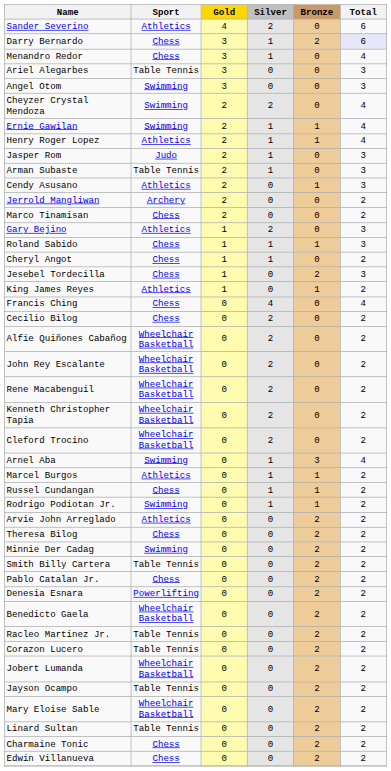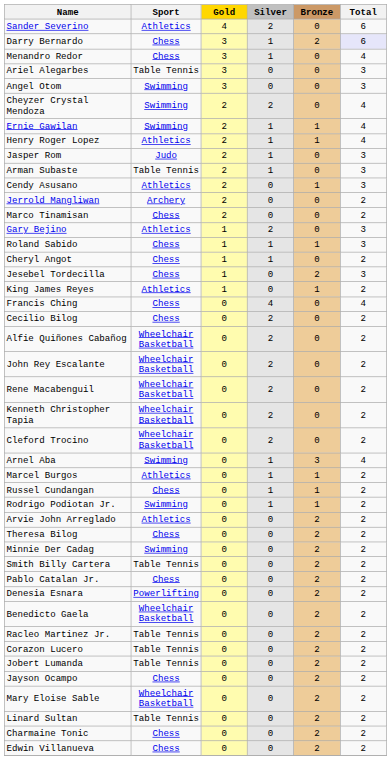 <table class="wikitable" style="text-align:center;">
 <tr>
 <th width=175>Name</th>
 <th width=50>Sport</th>
 <td bgcolor=gold width=60><strong>Gold</strong></td>
 <td bgcolor=silver width=60><strong>Silver</strong></td>
 <td bgcolor=#cc9966 width=60><strong>Bronze</strong></td>
 <th width=60>Total</th>
 </tr>
 <tr>
 <td align=left><a href='#'>Sander Severino</a></td>
 <td><a href='#'>Athletics</a></td>
 <td bgcolor=#fffcaf>4</td>
 <td bgcolor=#e5e5e5>2</td>
 <td bgcolor=#eecc99>0</td>
 <td>6</td>
 </tr>
 <tr>
 <td align=left>Darry Bernardo</td>
 <td><a href='#'>Chess</a></td>
 <td bgcolor=#fffcaf>3</td>
 <td bgcolor=#e5e5e5>1</td>
 <td bgcolor=#eecc99>2</td>
 <td style="background: lavender;">6</td>
 </tr>
 <tr>
 <td align=left>Menandro Redor</td>
 <td><a href='#'>Chess</a></td>
 <td bgcolor=#fffcaf>3</td>
 <td bgcolor=#e5e5e5>1</td>
 <td bgcolor=#eecc99>0</td>
 <td>4</td>
 </tr>
 <tr>
 <td align=left>Ariel Alegarbes</td>
 <td>Table Tennis</td>
 <td bgcolor=#fffcaf>3</td>
 <td bgcolor=#e5e5e5>0</td>
 <td bgcolor=#eecc99>0</td>
 <td>3</td>
 </tr>
 <tr>
 <td align=left>Angel Otom</td>
 <td><a href='#'>Swimming</a></td>
 <td bgcolor=#fffcaf>3</td>
 <td bgcolor=#e5e5e5>0</td>
 <td bgcolor=#eecc99>0</td>
 <td>3</td>
 </tr>
 <tr>
 <td align=left>Cheyzer Crystal Mendoza</td>
 <td><a href='#'>Swimming</a></td>
 <td bgcolor=#fffcaf>2</td>
 <td bgcolor=#e5e5e5>2</td>
 <td bgcolor=#eecc99>0</td>
 <td>4</td>
 </tr>
 <tr>
 <td align=left><a href='#'>Ernie Gawilan</a></td>
 <td><a href='#'>Swimming</a></td>
 <td bgcolor=#fffcaf>2</td>
 <td bgcolor=#e5e5e5>1</td>
 <td bgcolor=#eecc99>1</td>
 <td>4</td>
 </tr>
 <tr>
 <td align=left>Henry Roger Lopez</td>
 <td><a href='#'>Athletics</a></td>
 <td bgcolor=#fffcaf>2</td>
 <td bgcolor=#e5e5e5>1</td>
 <td bgcolor=#eecc99>1</td>
 <td>4</td>
 </tr>
 <tr>
 <td align=left>Jasper Rom</td>
 <td><a href='#'>Judo</a></td>
 <td bgcolor=#fffcaf>2</td>
 <td bgcolor=#e5e5e5>1</td>
 <td bgcolor=#eecc99>0</td>
 <td>3</td>
 </tr>
 <tr>
 <td align=left>Arman Subaste</td>
 <td>Table Tennis</td>
 <td bgcolor=#fffcaf>2</td>
 <td bgcolor=#e5e5e5>1</td>
 <td bgcolor=#eecc99>0</td>
 <td>3</td>
 </tr>
 <tr>
 <td align=left>Cendy Asusano</td>
 <td><a href='#'>Athletics</a></td>
 <td bgcolor=#fffcaf>2</td>
 <td bgcolor=#e5e5e5>0</td>
 <td bgcolor=#eecc99>1</td>
 <td>3</td>
 </tr>
 <tr>
 <td align=left><a href='#'>Jerrold Mangliwan</a></td>
 <td><a href='#'>Archery</a></td>
 <td bgcolor=#fffcaf>2</td>
 <td bgcolor=#e5e5e5>0</td>
 <td bgcolor=#eecc99>0</td>
 <td>2</td>
 </tr>
 <tr>
 <td align=left>Marco Tinamisan</td>
 <td><a href='#'>Chess</a></td>
 <td bgcolor=#fffcaf>2</td>
 <td bgcolor=#e5e5e5>0</td>
 <td bgcolor=#eecc99>0</td>
 <td>2</td>
 </tr>
 <tr>
 <td align=left><a href='#'>Gary Bejino</a></td>
 <td><a href='#'>Athletics</a></td>
 <td bgcolor=#fffcaf>1</td>
 <td bgcolor=#e5e5e5>2</td>
 <td bgcolor=#eecc99>0</td>
 <td>3</td>
 </tr>
 <tr>
 <td align=left>Roland Sabido</td>
 <td><a href='#'>Chess</a></td>
 <td bgcolor=#fffcaf>1</td>
 <td bgcolor=#e5e5e5>1</td>
 <td bgcolor=#eecc99>1</td>
 <td>3</td>
 </tr>
 <tr>
 <td align=left>Cheryl Angot</td>
 <td><a href='#'>Chess</a></td>
 <td bgcolor=#fffcaf>1</td>
 <td bgcolor=#e5e5e5>1</td>
 <td bgcolor=#eecc99>0</td>
 <td>2</td>
 </tr>
 <tr>
 <td align=left>Jesebel Tordecilla</td>
 <td><a href='#'>Chess</a></td>
 <td bgcolor=#fffcaf>1</td>
 <td bgcolor=#e5e5e5>0</td>
 <td bgcolor=#eecc99>2</td>
 <td>3</td>
 </tr>
 <tr>
 <td align=left>King James Reyes</td>
 <td><a href='#'>Athletics</a></td>
 <td bgcolor=#fffcaf>1</td>
 <td bgcolor=#e5e5e5>0</td>
 <td bgcolor=#eecc99>1</td>
 <td>2</td>
 </tr>
 <tr>
 <td align=left>Francis Ching</td>
 <td><a href='#'>Chess</a></td>
 <td bgcolor=#fffcaf>0</td>
 <td bgcolor=#e5e5e5>4</td>
 <td bgcolor=#eecc99>0</td>
 <td>4</td>
 </tr>
 <tr>
 <td align=left>Cecilio Bilog</td>
 <td><a href='#'>Chess</a></td>
 <td bgcolor=#fffcaf>0</td>
 <td bgcolor=#e5e5e5>2</td>
 <td bgcolor=#eecc99>0</td>
 <td>2</td>
 </tr>
 <tr>
 <td align=left>Alfie Quiñones Cabañog</td>
 <td><a href='#'>Wheelchair Basketball</a></td>
 <td bgcolor=#fffcaf>0</td>
 <td bgcolor=#e5e5e5>2</td>
 <td bgcolor=#eecc99>0</td>
 <td>2</td>
 </tr>
 <tr>
 <td align=left>John Rey Escalante</td>
 <td><a href='#'>Wheelchair Basketball</a></td>
 <td bgcolor=#fffcaf>0</td>
 <td bgcolor=#e5e5e5>2</td>
 <td bgcolor=#eecc99>0</td>
 <td>2</td>
 </tr>
 <tr>
 <td align=left>Rene Macabenguil</td>
 <td><a href='#'>Wheelchair Basketball</a></td>
 <td bgcolor=#fffcaf>0</td>
 <td bgcolor=#e5e5e5>2</td>
 <td bgcolor=#eecc99>0</td>
 <td>2</td>
 </tr>
 <tr>
 <td align=left>Kenneth Christopher Tapia</td>
 <td><a href='#'>Wheelchair Basketball</a></td>
 <td bgcolor=#fffcaf>0</td>
 <td bgcolor=#e5e5e5>2</td>
 <td bgcolor=#eecc99>0</td>
 <td>2</td>
 </tr>
 <tr>
 <td align=left>Cleford Trocino</td>
 <td><a href='#'>Wheelchair Basketball</a></td>
 <td bgcolor=#fffcaf>0</td>
 <td bgcolor=#e5e5e5>2</td>
 <td bgcolor=#eecc99>0</td>
 <td>2</td>
 </tr>
 <tr>
 <td align=left>Arnel Aba</td>
 <td><a href='#'>Swimming</a></td>
 <td bgcolor=#fffcaf>0</td>
 <td bgcolor=#e5e5e5>1</td>
 <td bgcolor=#eecc99>3</td>
 <td>4</td>
 </tr>
 <tr>
 <td align=left>Marcel Burgos</td>
 <td><a href='#'>Athletics</a></td>
 <td bgcolor=#fffcaf>0</td>
 <td bgcolor=#e5e5e5>1</td>
 <td bgcolor=#eecc99>1</td>
 <td>2</td>
 </tr>
 <tr>
 <td align=left>Russel Cundangan</td>
 <td><a href='#'>Chess</a></td>
 <td bgcolor=#fffcaf>0</td>
 <td bgcolor=#e5e5e5>1</td>
 <td bgcolor=#eecc99>1</td>
 <td>2</td>
 </tr>
 <tr>
 <td align=left>Rodrigo Podiotan Jr.</td>
 <td><a href='#'>Swimming</a></td>
 <td bgcolor=#fffcaf>0</td>
 <td bgcolor=#e5e5e5>1</td>
 <td bgcolor=#eecc99>1</td>
 <td>2</td>
 </tr>
 <tr>
 <td align=left>Arvie John Arreglado</td>
 <td><a href='#'>Athletics</a></td>
 <td bgcolor=#fffcaf>0</td>
 <td bgcolor=#e5e5e5>0</td>
 <td bgcolor=#eecc99>2</td>
 <td>2</td>
 </tr>
 <tr>
 <td align=left>Theresa Bilog</td>
 <td><a href='#'>Chess</a></td>
 <td bgcolor=#fffcaf>0</td>
 <td bgcolor=#e5e5e5>0</td>
 <td bgcolor=#eecc99>2</td>
 <td>2</td>
 </tr>
 <tr>
 <td align=left>Minnie Der Cadag</td>
 <td><a href='#'>Swimming</a></td>
 <td bgcolor=#fffcaf>0</td>
 <td bgcolor=#e5e5e5>0</td>
 <td bgcolor=#eecc99>2</td>
 <td>2</td>
 </tr>
 <tr>
 <td align=left>Smith Billy Cartera</td>
 <td>Table Tennis</td>
 <td bgcolor=#fffcaf>0</td>
 <td bgcolor=#e5e5e5>0</td>
 <td bgcolor=#eecc99>2</td>
 <td>2</td>
 </tr>
 <tr>
 <td align=left>Pablo Catalan Jr.</td>
 <td><a href='#'>Chess</a></td>
 <td bgcolor=#fffcaf>0</td>
 <td bgcolor=#e5e5e5>0</td>
 <td bgcolor=#eecc99>2</td>
 <td>2</td>
 </tr>
 <tr>
 <td align=left>Denesia Esnara</td>
 <td><a href='#'>Powerlifting</a></td>
 <td bgcolor=#fffcaf>0</td>
 <td bgcolor=#e5e5e5>0</td>
 <td bgcolor=#eecc99>2</td>
 <td>2</td>
 </tr>
 <tr>
 <td align=left>Benedicto Gaela</td>
 <td><a href='#'>Wheelchair Basketball</a></td>
 <td bgcolor=#fffcaf>0</td>
 <td bgcolor=#e5e5e5>0</td>
 <td bgcolor=#eecc99>2</td>
 <td>2</td>
 </tr>
 <tr>
 <td align=left>Racleo Martinez Jr.</td>
 <td>Table Tennis</td>
 <td bgcolor=#fffcaf>0</td>
 <td bgcolor=#e5e5e5>0</td>
 <td bgcolor=#eecc99>2</td>
 <td>2</td>
 </tr>
 <tr>
 <td align=left>Corazon Lucero</td>
 <td>Table Tennis</td>
 <td bgcolor=#fffcaf>0</td>
 <td bgcolor=#e5e5e5>0</td>
 <td bgcolor=#eecc99>2</td>
 <td>2</td>
 </tr>
 <tr>
 <td align=left>Jobert Lumanda</td>
-<td><a href='#'>Wheelchair Basketball</a></td>
+<td>Table Tennis</td>
 <td bgcolor=#fffcaf>0</td>
 <td bgcolor=#e5e5e5>0</td>
 <td bgcolor=#eecc99>2</td>
 <td>2</td>
 </tr>
 <tr>
 <td align=left>Jayson Ocampo</td>
-<td>Table Tennis</td>
+<td><a href='#'>Chess</a></td>
 <td bgcolor=#fffcaf>0</td>
 <td bgcolor=#e5e5e5>0</td>
 <td bgcolor=#eecc99>2</td>
 <td>2</td>
 </tr>
 <tr>
 <td align=left>Mary Eloise Sable</td>
 <td><a href='#'>Wheelchair Basketball</a></td>
 <td bgcolor=#fffcaf>0</td>
 <td bgcolor=#e5e5e5>0</td>
 <td bgcolor=#eecc99>2</td>
 <td>2</td>
 </tr>
 <tr>
 <td align=left>Linard Sultan</td>
 <td>Table Tennis</td>
 <td bgcolor=#fffcaf>0</td>
 <td bgcolor=#e5e5e5>0</td>
 <td bgcolor=#eecc99>2</td>
 <td>2</td>
 </tr>
 <tr>
 <td align=left>Charmaine Tonic</td>
 <td><a href='#'>Chess</a></td>
 <td bgcolor=#fffcaf>0</td>
 <td bgcolor=#e5e5e5>0</td>
 <td bgcolor=#eecc99>2</td>
 <td>2</td>
 </tr>
 <tr>
 <td align=left>Edwin Villanueva</td>
 <td><a href='#'>Chess</a></td>
 <td bgcolor=#fffcaf>0</td>
 <td bgcolor=#e5e5e5>0</td>
 <td bgcolor=#eecc99>2</td>
 <td>2</td>
 </tr>
 <tr>
 </tr>
 </table>
